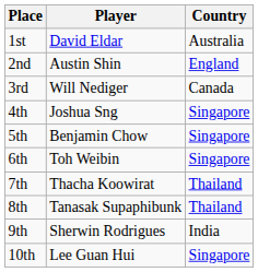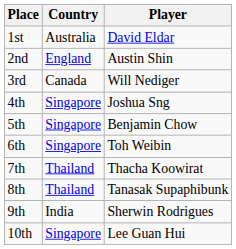 <table class="wikitable">
 <tr>
 <th>Place</th>
+<th>Country</th>
 <th>Player</th>
-<th>Country</th>
 </tr>
 <tr>
 <td>1st</td>
+<td>Australia</td>
 <td><a href='#'>David Eldar</a></td>
-<td>Australia</td>
 </tr>
 <tr>
 <td>2nd</td>
+<td><a href='#'>England</a></td>
 <td>Austin Shin</td>
-<td><a href='#'>England</a></td>
 </tr>
 <tr>
 <td>3rd</td>
+<td>Canada</td>
 <td>Will Nediger</td>
-<td>Canada</td>
 </tr>
 <tr>
 <td>4th</td>
+<td><a href='#'>Singapore</a></td>
 <td>Joshua Sng</td>
-<td><a href='#'>Singapore</a></td>
 </tr>
 <tr>
 <td>5th</td>
+<td><a href='#'>Singapore</a></td>
 <td>Benjamin Chow</td>
-<td><a href='#'>Singapore</a></td>
 </tr>
 <tr>
 <td>6th</td>
+<td><a href='#'>Singapore</a></td>
 <td>Toh Weibin</td>
-<td><a href='#'>Singapore</a></td>
 </tr>
 <tr>
 <td>7th</td>
+<td><a href='#'>Thailand</a></td>
 <td>Thacha Koowirat</td>
-<td><a href='#'>Thailand</a></td>
 </tr>
 <tr>
 <td>8th</td>
+<td><a href='#'>Thailand</a></td>
 <td>Tanasak Supaphibunk</td>
-<td><a href='#'>Thailand</a></td>
 </tr>
 <tr>
 <td>9th</td>
+<td>India</td>
 <td>Sherwin Rodrigues</td>
-<td>India</td>
 </tr>
 <tr>
 <td>10th</td>
+<td><a href='#'>Singapore</a></td>
 <td>Lee Guan Hui</td>
-<td><a href='#'>Singapore</a></td>
 </tr>
 </table>
